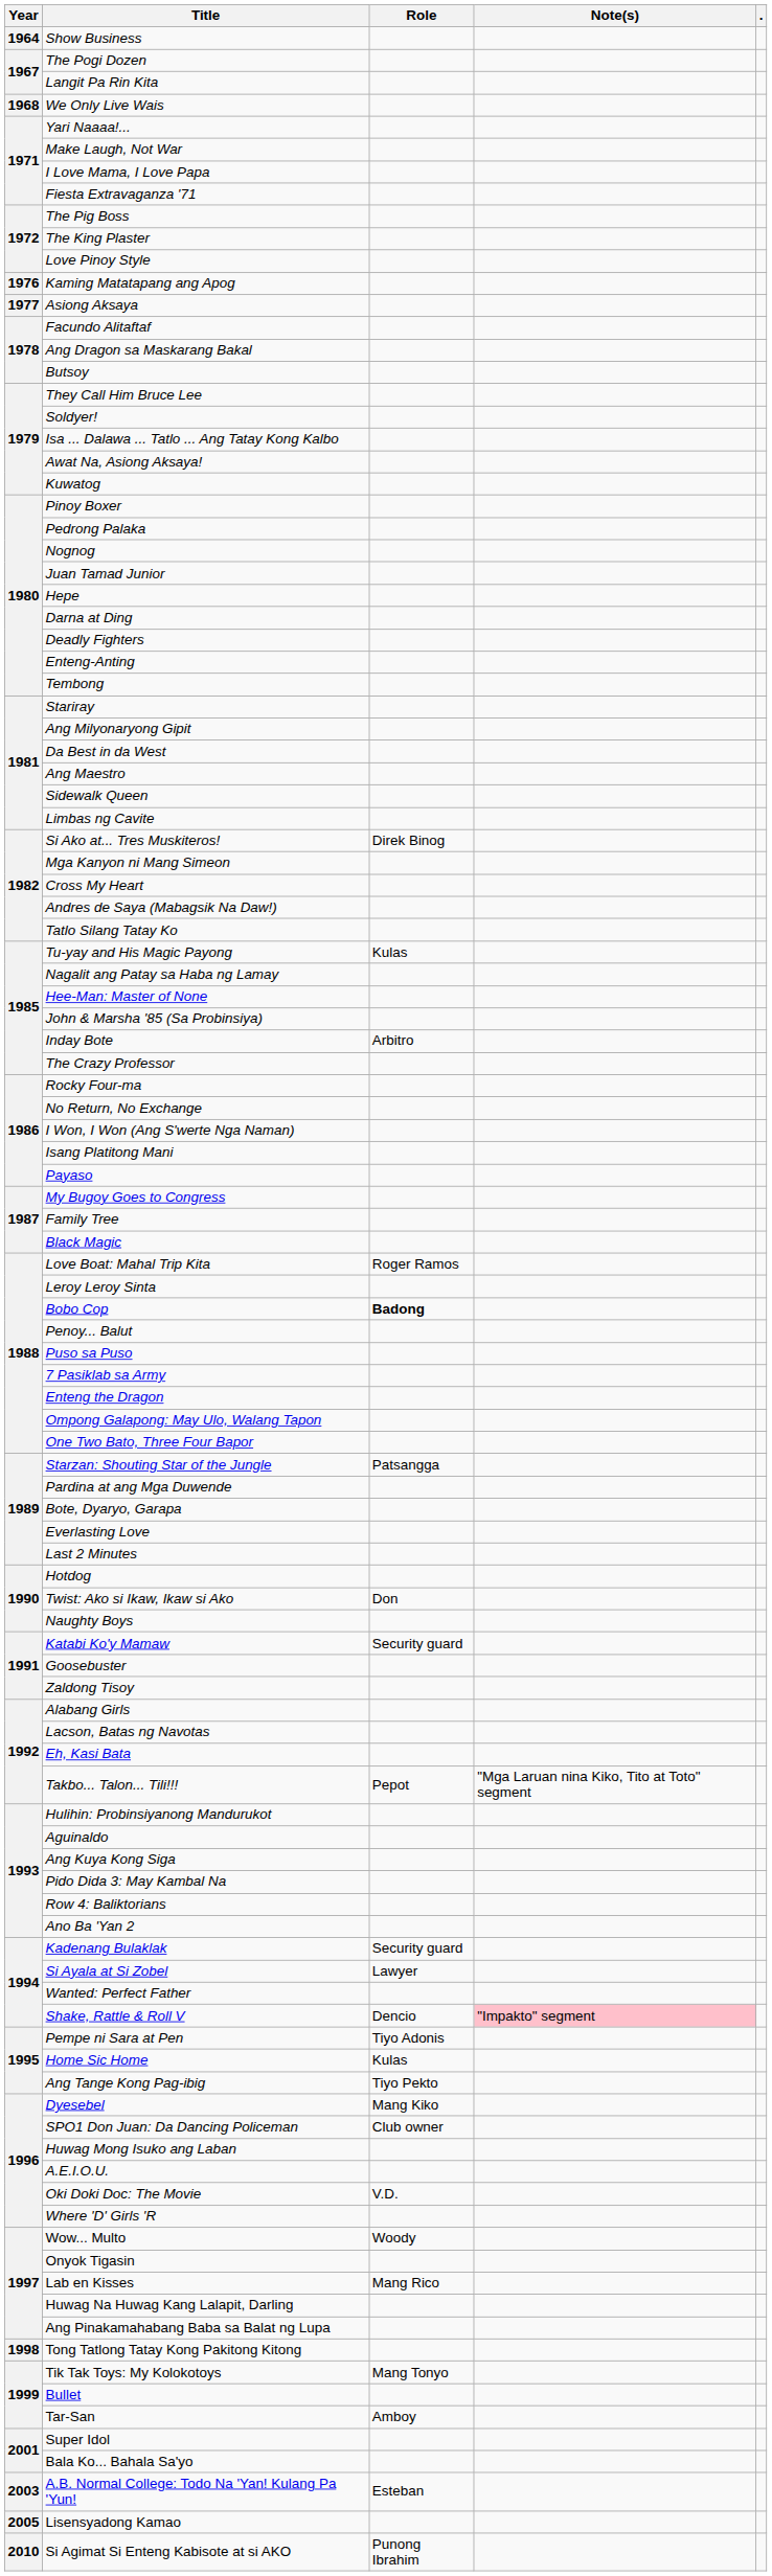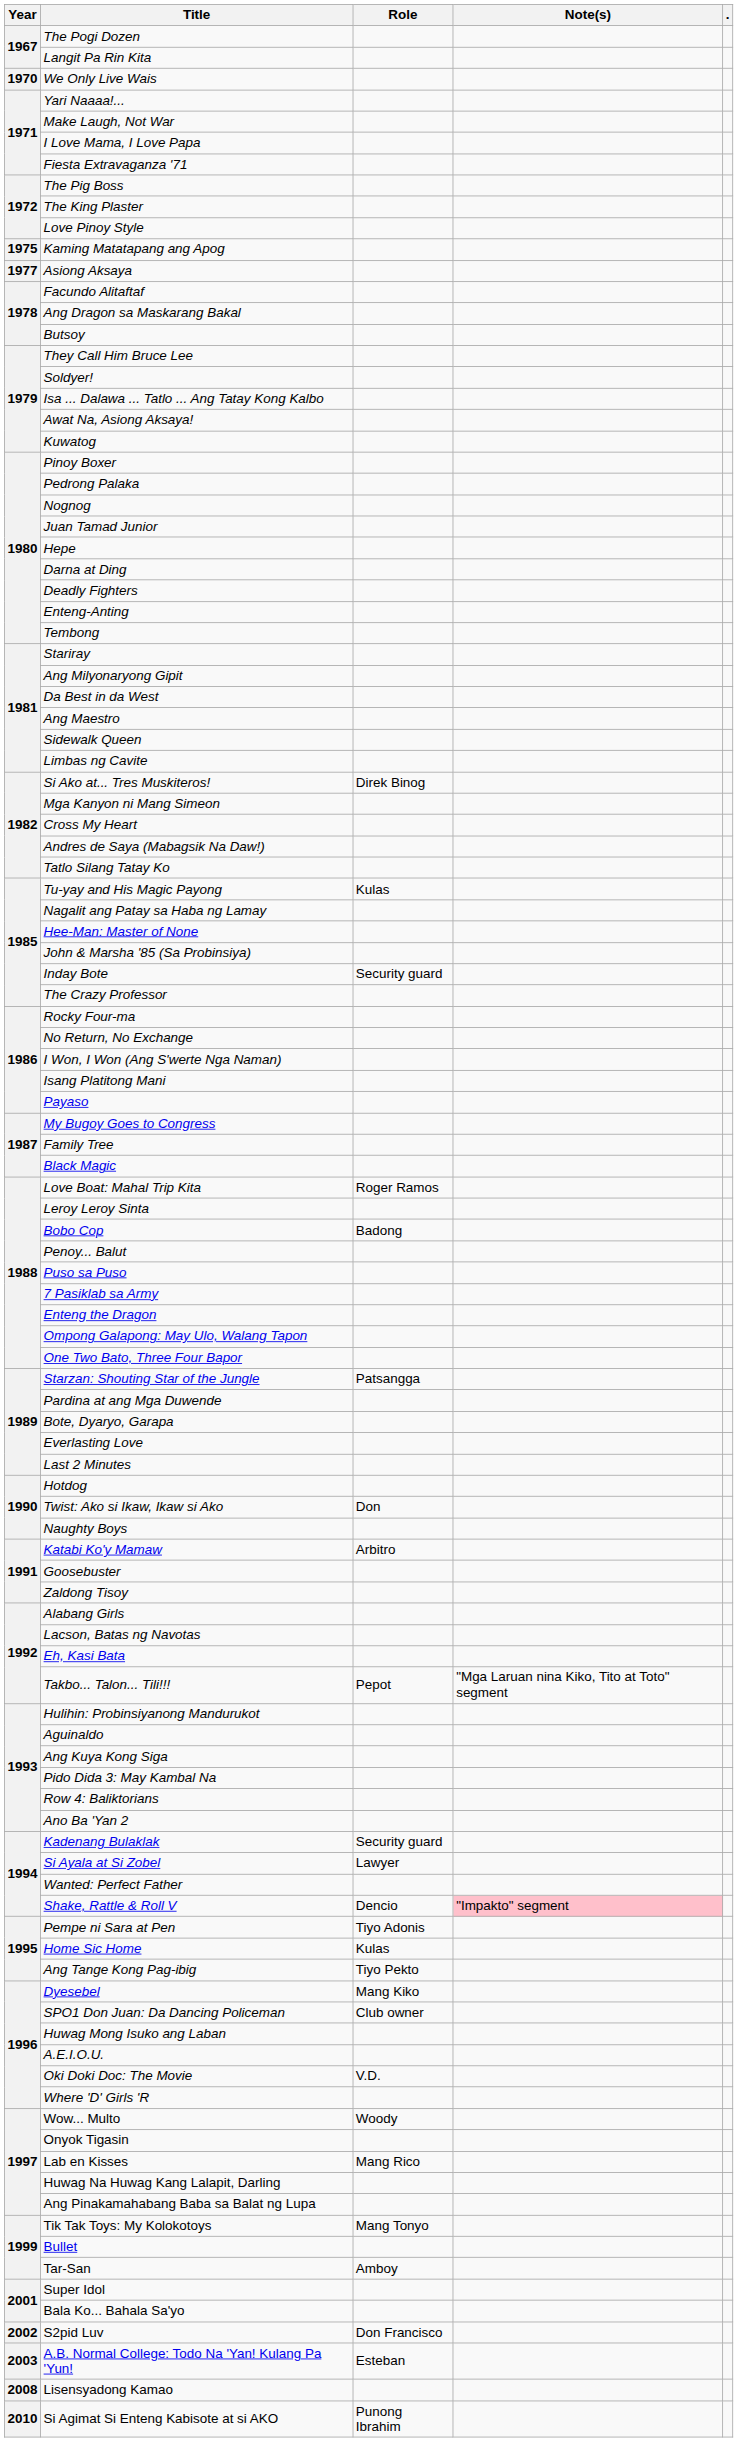 <table class="wikitable plainrowheaders sortable">
 <tr>
 <th scope="col">Year</th>
 <th scope="col">Title</th>
 <th scope="col" class="unsortable">Role</th>
 <th scope="col" class="unsortable">Note(s)</th>
 <th scope="col" class="unsortable">.</th>
-</tr>
-<tr>
-<th scope="row">1964</th>
-<td><em>Show Business</em></td>
-<td></td>
-<td></td>
-<td style="text-align:center;"></td>
 </tr>
 <tr>
 <th rowspan="2" scope="row">1967</th>
 <td><em>The Pogi Dozen</em></td>
 <td></td>
 <td></td>
 <td style="text-align:center;"></td>
 </tr>
 <tr>
 <td><em>Langit Pa Rin Kita</em></td>
 <td></td>
 <td></td>
 <td style="text-align:center;"></td>
 </tr>
 <tr>
-<th scope="row">1968</th>
+<th scope="row">1970</th>
 <td><em>We Only Live Wais</em></td>
 <td></td>
 <td></td>
 <td style="text-align:center;"></td>
 </tr>
 <tr>
 <th rowspan="4" scope="row">1971</th>
 <td><em>Yari Naaaa!...</em></td>
 <td></td>
 <td></td>
 <td style="text-align:center;"></td>
 </tr>
 <tr>
 <td><em>Make Laugh, Not War</em></td>
 <td></td>
 <td></td>
 <td style="text-align:center;"></td>
 </tr>
 <tr>
 <td><em>I Love Mama, I Love Papa</em></td>
 <td></td>
 <td></td>
 <td style="text-align:center;"></td>
 </tr>
 <tr>
 <td><em>Fiesta Extravaganza '71</em></td>
 <td></td>
 <td></td>
 <td style="text-align:center;"></td>
 </tr>
 <tr>
 <th rowspan="3" scope="row">1972</th>
 <td><em>The Pig Boss</em></td>
 <td></td>
 <td></td>
 <td style="text-align:center;"></td>
 </tr>
 <tr>
 <td><em>The King Plaster</em></td>
 <td></td>
 <td></td>
 <td style="text-align:center;"></td>
 </tr>
 <tr>
 <td><em>Love Pinoy Style</em></td>
 <td></td>
 <td></td>
 <td style="text-align:center;"></td>
 </tr>
 <tr>
-<th scope="row">1976</th>
+<th scope="row">1975</th>
 <td><em>Kaming Matatapang ang Apog</em></td>
 <td></td>
 <td></td>
 <td style="text-align:center;"></td>
 </tr>
 <tr>
 <th scope="row">1977</th>
 <td><em>Asiong Aksaya</em></td>
 <td></td>
 <td></td>
 <td style="text-align:center;"></td>
 </tr>
 <tr>
 <th rowspan="3" scope="row">1978</th>
 <td><em>Facundo Alitaftaf</em></td>
 <td></td>
 <td></td>
 <td style="text-align:center;"></td>
 </tr>
 <tr>
 <td><em>Ang Dragon sa Maskarang Bakal</em></td>
 <td></td>
 <td></td>
 <td style="text-align:center;"></td>
 </tr>
 <tr>
 <td><em>Butsoy</em></td>
 <td></td>
 <td></td>
 <td style="text-align:center;"></td>
 </tr>
 <tr>
 <th rowspan="5" scope="row">1979</th>
 <td><em>They Call Him Bruce Lee</em></td>
 <td></td>
 <td></td>
 <td style="text-align:center;"></td>
 </tr>
 <tr>
 <td><em>Soldyer!</em></td>
 <td></td>
 <td></td>
 <td style="text-align:center;"></td>
 </tr>
 <tr>
 <td><em>Isa ... Dalawa ... Tatlo ... Ang Tatay Kong Kalbo</em></td>
 <td></td>
 <td></td>
 <td style="text-align:center;"></td>
 </tr>
 <tr>
 <td><em>Awat Na, Asiong Aksaya!</em></td>
 <td></td>
 <td></td>
 <td style="text-align:center;"></td>
 </tr>
 <tr>
 <td><em>Kuwatog</em></td>
 <td></td>
 <td></td>
 <td style="text-align:center;"></td>
 </tr>
 <tr>
 <th rowspan="9" scope="row">1980</th>
 <td><em>Pinoy Boxer</em></td>
 <td></td>
 <td></td>
 <td style="text-align:center;"></td>
 </tr>
 <tr>
 <td><em>Pedrong Palaka</em></td>
 <td></td>
 <td></td>
 <td style="text-align:center;"></td>
 </tr>
 <tr>
 <td><em>Nognog</em></td>
 <td></td>
 <td></td>
 <td style="text-align:center;"></td>
 </tr>
 <tr>
 <td><em>Juan Tamad Junior</em></td>
 <td></td>
 <td></td>
 <td style="text-align:center;"></td>
 </tr>
 <tr>
 <td><em>Hepe</em></td>
 <td></td>
 <td></td>
 <td style="text-align:center;"></td>
 </tr>
 <tr>
 <td><em>Darna at Ding</em></td>
 <td></td>
 <td></td>
 <td style="text-align:center;"></td>
 </tr>
 <tr>
 <td><em>Deadly Fighters</em></td>
 <td></td>
 <td></td>
 <td style="text-align:center;"></td>
 </tr>
 <tr>
 <td><em>Enteng-Anting</em></td>
 <td></td>
 <td></td>
 <td style="text-align:center;"></td>
 </tr>
 <tr>
 <td><em>Tembong</em></td>
 <td></td>
 <td></td>
 <td style="text-align:center;"></td>
 </tr>
 <tr>
 <th rowspan="6" scope="row">1981</th>
 <td><em>Stariray</em> </td>
 <td></td>
 <td></td>
 <td style="text-align:center;"></td>
 </tr>
 <tr>
 <td><em>Ang Milyonaryong Gipit</em> </td>
 <td></td>
 <td></td>
 <td style="text-align:center;"></td>
 </tr>
 <tr>
 <td><em>Da Best in da West</em> </td>
 <td></td>
 <td></td>
 <td style="text-align:center;"></td>
 </tr>
 <tr>
 <td><em>Ang Maestro</em> </td>
 <td></td>
 <td></td>
 <td style="text-align:center;"></td>
 </tr>
 <tr>
 <td><em>Sidewalk Queen</em> </td>
 <td></td>
 <td></td>
 <td style="text-align:center;"></td>
 </tr>
 <tr>
 <td><em>Limbas ng Cavite</em> </td>
 <td></td>
 <td></td>
 <td style="text-align:center;"></td>
 </tr>
 <tr>
 <th rowspan="5" scope="row">1982</th>
 <td><em>Si Ako at... Tres Muskiteros!</em></td>
 <td>Direk Binog</td>
 <td></td>
 <td style="text-align:center;"></td>
 </tr>
 <tr>
 <td><em>Mga Kanyon ni Mang Simeon</em></td>
 <td></td>
 <td></td>
 <td style="text-align:center;"></td>
 </tr>
 <tr>
 <td><em>Cross My Heart</em></td>
 <td></td>
 <td></td>
 <td style="text-align:center;"></td>
 </tr>
 <tr>
 <td><em>Andres de Saya (Mabagsik Na Daw!)</em></td>
 <td></td>
 <td></td>
 <td style="text-align:center;"></td>
 </tr>
 <tr>
 <td><em>Tatlo Silang Tatay Ko</em></td>
 <td></td>
 <td></td>
 <td style="text-align:center;"></td>
 </tr>
 <tr>
 <th rowspan="6" scope="row">1985</th>
 <td><em>Tu-yay and His Magic Payong</em></td>
 <td>Kulas</td>
 <td></td>
 <td style="text-align:center;"></td>
 </tr>
 <tr>
 <td><em>Nagalit ang Patay sa Haba ng Lamay</em></td>
 <td></td>
 <td></td>
 <td style="text-align:center;"></td>
 </tr>
 <tr>
 <td><em><a href='#'>Hee-Man: Master of None</a></em></td>
 <td></td>
 <td></td>
 <td style="text-align:center;"></td>
 </tr>
 <tr>
 <td><em>John & Marsha '85 (Sa Probinsiya)</em></td>
 <td></td>
 <td></td>
 <td style="text-align:center;"></td>
 </tr>
 <tr>
 <td><em>Inday Bote</em></td>
-<td>Arbitro</td>
+<td>Security guard</td>
 <td></td>
 <td style="text-align:center;"></td>
 </tr>
 <tr>
 <td><em>The Crazy Professor</em></td>
 <td></td>
 <td></td>
 <td style="text-align:center;"></td>
 </tr>
 <tr>
 <th rowspan="5" scope="row">1986</th>
 <td><em>Rocky Four-ma</em></td>
 <td></td>
 <td></td>
 <td style="text-align:center;"></td>
 </tr>
 <tr>
 <td><em>No Return, No Exchange</em></td>
 <td></td>
 <td></td>
 <td style="text-align:center;"></td>
 </tr>
 <tr>
 <td><em>I Won, I Won (Ang S'werte Nga Naman)</em></td>
 <td></td>
 <td></td>
 <td style="text-align:center;"></td>
 </tr>
 <tr>
 <td><em>Isang Platitong Mani</em></td>
 <td></td>
 <td></td>
 <td style="text-align:center;"></td>
 </tr>
 <tr>
 <td><em><a href='#'>Payaso</a></em></td>
 <td></td>
 <td></td>
 <td style="text-align:center;"></td>
 </tr>
 <tr>
 <th rowspan="3" scope="row">1987</th>
 <td><em><a href='#'>My Bugoy Goes to Congress</a></em> </td>
 <td></td>
 <td></td>
 <td style="text-align:center;"></td>
 </tr>
 <tr>
 <td><em>Family Tree</em> </td>
 <td></td>
 <td></td>
 <td style="text-align:center;"></td>
 </tr>
 <tr>
 <td><em><a href='#'>Black Magic</a></em></td>
 <td></td>
 <td></td>
 <td style="text-align:center;"></td>
 </tr>
 <tr>
 <th rowspan="9" scope="row">1988</th>
 <td><em>Love Boat: Mahal Trip Kita</em></td>
 <td>Roger Ramos</td>
 <td></td>
 <td style="text-align:center;"></td>
 </tr>
 <tr>
 <td><em>Leroy Leroy Sinta</em></td>
 <td></td>
 <td></td>
 <td style="text-align:center;"></td>
 </tr>
 <tr>
 <td><em><a href='#'>Bobo Cop</a></em></td>
-<td><strong>Badong</strong></td>
+<td>Badong</td>
 <td></td>
 <td style="text-align:center;"></td>
 </tr>
 <tr>
 <td><em>Penoy... Balut</em></td>
 <td></td>
 <td></td>
 <td style="text-align:center;"></td>
 </tr>
 <tr>
 <td><em><a href='#'>Puso sa Puso</a></em></td>
 <td></td>
 <td></td>
 <td style="text-align:center;"></td>
 </tr>
 <tr>
 <td><em><a href='#'>7 Pasiklab sa Army</a></em></td>
 <td></td>
 <td></td>
 <td style="text-align:center;"></td>
 </tr>
 <tr>
 <td><em><a href='#'>Enteng the Dragon</a></em> </td>
 <td></td>
 <td></td>
 <td style="text-align:center;"></td>
 </tr>
 <tr>
 <td><em><a href='#'>Ompong Galapong: May Ulo, Walang Tapon</a></em> </td>
 <td></td>
 <td></td>
 <td style="text-align:center;"></td>
 </tr>
 <tr>
 <td><em><a href='#'>One Two Bato, Three Four Bapor</a></em></td>
 <td></td>
 <td></td>
 <td style="text-align:center;"></td>
 </tr>
 <tr>
 <th rowspan="5" scope="row">1989</th>
 <td><em><a href='#'>Starzan: Shouting Star of the Jungle</a></em> </td>
 <td>Patsangga</td>
 <td></td>
 <td style="text-align:center;"></td>
 </tr>
 <tr>
 <td><em>Pardina at ang Mga Duwende</em></td>
 <td></td>
 <td></td>
 <td style="text-align:center;"></td>
 </tr>
 <tr>
 <td><em>Bote, Dyaryo, Garapa</em></td>
 <td></td>
 <td></td>
 <td style="text-align:center;"></td>
 </tr>
 <tr>
 <td><em>Everlasting Love</em></td>
 <td></td>
 <td></td>
 <td style="text-align:center;"></td>
 </tr>
 <tr>
 <td><em>Last 2 Minutes</em> </td>
 <td></td>
 <td></td>
 <td style="text-align:center;"></td>
 </tr>
 <tr>
 <th rowspan="3" scope="row">1990</th>
 <td><em>Hotdog</em></td>
 <td></td>
 <td></td>
 <td style="text-align:center;"></td>
 </tr>
 <tr>
 <td><em>Twist: Ako si Ikaw, Ikaw si Ako</em></td>
 <td>Don</td>
 <td></td>
 <td style="text-align:center;"></td>
 </tr>
 <tr>
 <td><em>Naughty Boys</em></td>
 <td></td>
 <td></td>
 <td style="text-align:center;"></td>
 </tr>
 <tr>
 <th rowspan="3" scope="row">1991</th>
 <td><em><a href='#'>Katabi Ko'y Mamaw</a></em> </td>
-<td>Security guard</td>
+<td>Arbitro</td>
 <td></td>
 <td style="text-align:center;"></td>
 </tr>
 <tr>
 <td><em>Goosebuster</em> </td>
 <td></td>
 <td></td>
 <td style="text-align:center;"></td>
 </tr>
 <tr>
 <td><em>Zaldong Tisoy</em> </td>
 <td></td>
 <td></td>
 <td style="text-align:center;"></td>
 </tr>
 <tr>
 <th rowspan="4" scope="row">1992</th>
 <td><em>Alabang Girls</em> </td>
 <td></td>
 <td></td>
 <td style="text-align:center;"></td>
 </tr>
 <tr>
 <td><em>Lacson, Batas ng Navotas</em> </td>
 <td></td>
 <td></td>
 <td style="text-align:center;"></td>
 </tr>
 <tr>
 <td><em><a href='#'>Eh, Kasi Bata</a></em> </td>
 <td></td>
 <td></td>
 <td style="text-align:center;"></td>
 </tr>
 <tr>
 <td><em>Takbo... Talon... Tili!!!</em> </td>
 <td>Pepot</td>
 <td>"Mga Laruan nina Kiko, Tito at Toto" segment</td>
 <td style="text-align:center;"></td>
 </tr>
 <tr>
 <th rowspan="6" scope="row">1993</th>
 <td><em>Hulihin: Probinsiyanong Mandurukot</em> </td>
 <td></td>
 <td></td>
 <td style="text-align:center;"></td>
 </tr>
 <tr>
 <td><em>Aguinaldo</em> </td>
 <td></td>
 <td></td>
 <td style="text-align:center;"></td>
 </tr>
 <tr>
 <td><em>Ang Kuya Kong Siga</em> </td>
 <td></td>
 <td></td>
 <td style="text-align:center;"></td>
 </tr>
 <tr>
 <td><em>Pido Dida 3: May Kambal Na</em> </td>
 <td></td>
 <td></td>
 <td style="text-align:center;"></td>
 </tr>
 <tr>
 <td><em>Row 4: Baliktorians</em> </td>
 <td></td>
 <td></td>
 <td style="text-align:center;"></td>
 </tr>
 <tr>
 <td><em>Ano Ba 'Yan 2</em> </td>
 <td></td>
 <td></td>
 <td style="text-align:center;"></td>
 </tr>
 <tr>
 <th rowspan="4" scope="row">1994</th>
 <td><em><a href='#'>Kadenang Bulaklak</a></em> </td>
 <td>Security guard</td>
 <td></td>
 <td style="text-align:center;"></td>
 </tr>
 <tr>
 <td><em><a href='#'>Si Ayala at Si Zobel</a></em> </td>
 <td>Lawyer</td>
 <td></td>
 <td style="text-align:center;"></td>
 </tr>
 <tr>
 <td><em>Wanted: Perfect Father</em> </td>
 <td></td>
 <td></td>
 <td style="text-align:center;"></td>
 </tr>
 <tr>
 <td><em><a href='#'>Shake, Rattle & Roll V</a></em> </td>
 <td>Dencio</td>
 <td style="background: pink;">"Impakto" segment</td>
 <td style="text-align:center;"></td>
 </tr>
 <tr>
 <th rowspan="3" scope="row">1995</th>
 <td><em>Pempe ni Sara at Pen</em> </td>
 <td>Tiyo Adonis</td>
 <td></td>
 <td style="text-align:center;"></td>
 </tr>
 <tr>
 <td><em><a href='#'>Home Sic Home</a></em> </td>
 <td>Kulas</td>
 <td></td>
 <td style="text-align:center;"></td>
 </tr>
 <tr>
 <td><em>Ang Tange Kong Pag-ibig</em> </td>
 <td>Tiyo Pekto</td>
 <td></td>
 <td style="text-align:center;"></td>
 </tr>
 <tr>
 <th rowspan="6" scope="row">1996</th>
 <td><em><a href='#'>Dyesebel</a></em> </td>
 <td>Mang Kiko</td>
 <td></td>
 <td style="text-align:center;"></td>
 </tr>
 <tr>
 <td><em>SPO1 Don Juan: Da Dancing Policeman</em></td>
 <td>Club owner</td>
 <td></td>
 <td style="text-align:center;"></td>
 </tr>
 <tr>
 <td><em>Huwag Mong Isuko ang Laban</em></td>
 <td></td>
 <td></td>
 <td style="text-align:center;"></td>
 </tr>
 <tr>
 <td><em>A.E.I.O.U.</em></td>
 <td></td>
 <td></td>
 <td style="text-align:center;"></td>
 </tr>
 <tr>
 <td><em>Oki Doki Doc: The Movie</em></td>
 <td>V.D.</td>
 <td></td>
 <td style="text-align:center;"></td>
 </tr>
 <tr>
 <td><em>Where 'D' Girls 'R<strong></td>
 <td></td>
 <td></td>
 <td style="text-align:center;"></td>
 </tr>
 <tr>
 <th rowspan="5" scope="row">1997</th>
 <td></em>Wow... Multo<em></td>
 <td>Woody</td>
 <td></td>
 <td style="text-align:center;"></td>
 </tr>
 <tr>
 <td></em>Onyok Tigasin<em></td>
 <td></td>
 <td></td>
 <td style="text-align:center;"></td>
 </tr>
 <tr>
 <td></em>Lab en Kisses<em></td>
 <td>Mang Rico</td>
 <td></td>
 <td style="text-align:center;"></td>
 </tr>
 <tr>
 <td></em>Huwag Na Huwag Kang Lalapit, Darling<em></td>
 <td></td>
 <td></td>
 <td style="text-align:center;"></td>
 </tr>
 <tr>
 <td></em>Ang Pinakamahabang Baba sa Balat ng Lupa<em></td>
 <td></td>
 <td></td>
 <td style="text-align:center;"></td>
 </tr>
 <tr>
-<th scope="row">1998</th>
-<td></em>Tong Tatlong Tatay Kong Pakitong Kitong<em></td>
-<td></td>
-<td></td>
-<td style="text-align:center;"></td>
-</tr>
-<tr>
 <th rowspan="3" scope="row">1999</th>
 <td></em>Tik Tak Toys: My Kolokotoys<em></td>
 <td>Mang Tonyo</td>
 <td></td>
 <td style="text-align:center;"></td>
 </tr>
 <tr>
 <td></em><a href='#'>Bullet</a><em></td>
 <td></td>
 <td></td>
 <td style="text-align:center;"></td>
 </tr>
 <tr>
 <td></em>Tar-San<em></td>
 <td>Amboy</td>
 <td></td>
 <td style="text-align:center;"></td>
 </tr>
 <tr>
 <th rowspan="2" scope="row">2001</th>
 <td></em>Super Idol<em></td>
 <td></td>
 <td></td>
 <td style="text-align:center;"></td>
 </tr>
 <tr>
 <td></em>Bala Ko... Bahala Sa'yo<em></td>
 <td></td>
 <td></td>
 <td style="text-align:center;"></td>
 </tr>
 <tr>
+<th scope="row">2002</th>
+<td></em>S2pid Luv<em></td>
+<td>Don Francisco</td>
+<td></td>
+<td style="text-align:center;"></td>
+</tr>
+<tr>
 <th scope="row">2003</th>
 <td></em><a href='#'>A.B. Normal College: Todo Na 'Yan! Kulang Pa 'Yun!</a><em></td>
 <td>Esteban</td>
 <td></td>
 <td style="text-align:center;"></td>
 </tr>
 <tr>
-<th scope="row">2005</th>
+<th scope="row">2008</th>
 <td></em>Lisensyadong Kamao<em></td>
 <td></td>
 <td></td>
 <td style="text-align:center;"></td>
 </tr>
 <tr>
 <th scope=“row”>2010</th>
 <td></em>Si Agimat Si Enteng Kabisote at si AKO<em></td>
 <td>Punong Ibrahim</td>
 <td></td>
 <td></td>
 </tr>
 </table>
